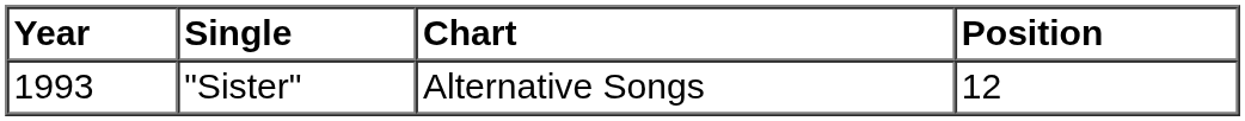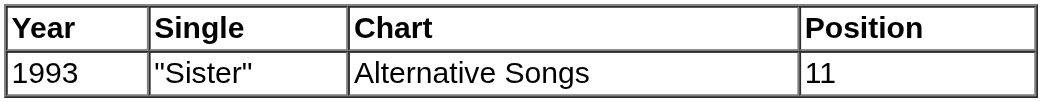 <table border=1 cellspacing=0 cellpadding=2 width="550">
 <tr>
 <th align="left" valign="top">Year</th>
 <th align="left" valign="top">Single</th>
 <th align="left" valign="top">Chart</th>
 <th align="left" valign="top">Position</th>
 </tr>
 <tr>
 <td align="left" valign="top">1993</td>
 <td align="left" valign="top">"Sister"</td>
 <td align="left" valign="top">Alternative Songs</td>
-<td align="left" valign="top">12</td>
+<td align="left" valign="top">11</td>
 </tr>
 <tr>
 </tr>
 </table>
